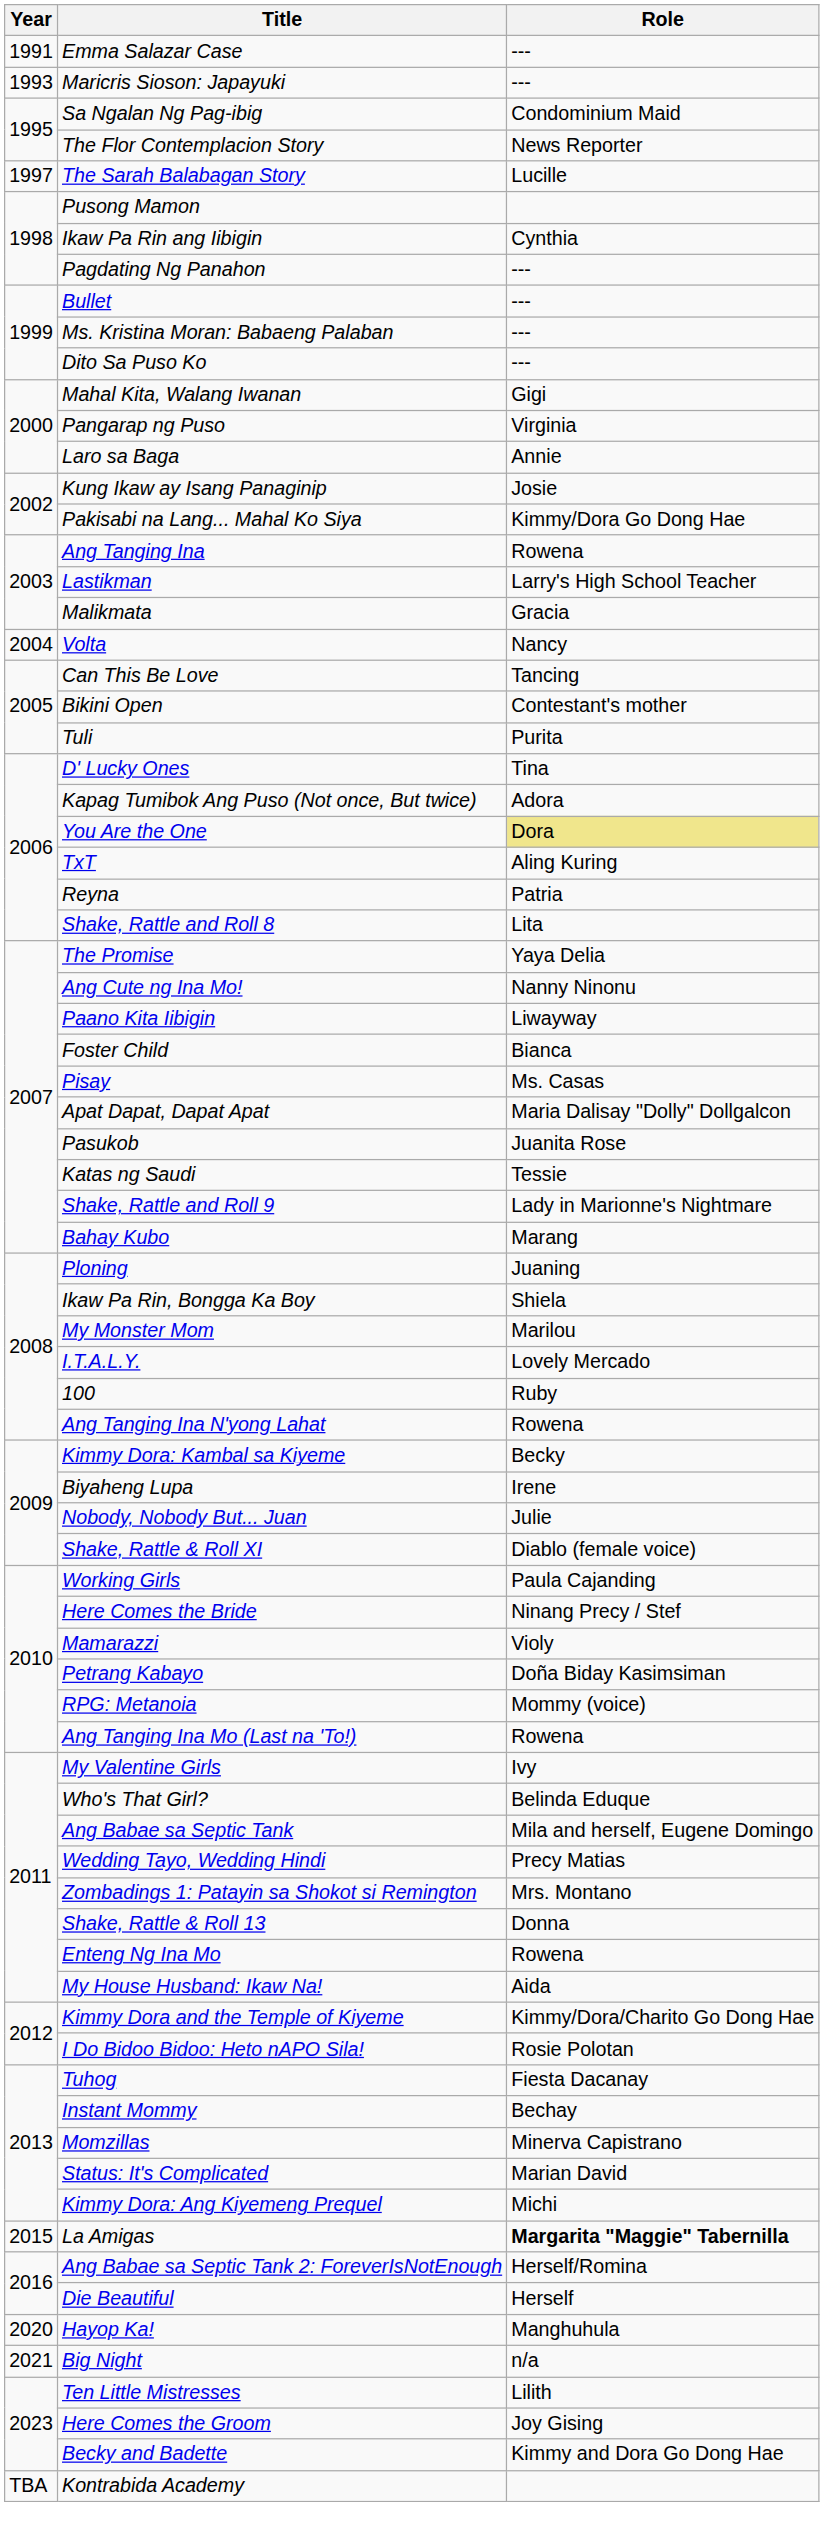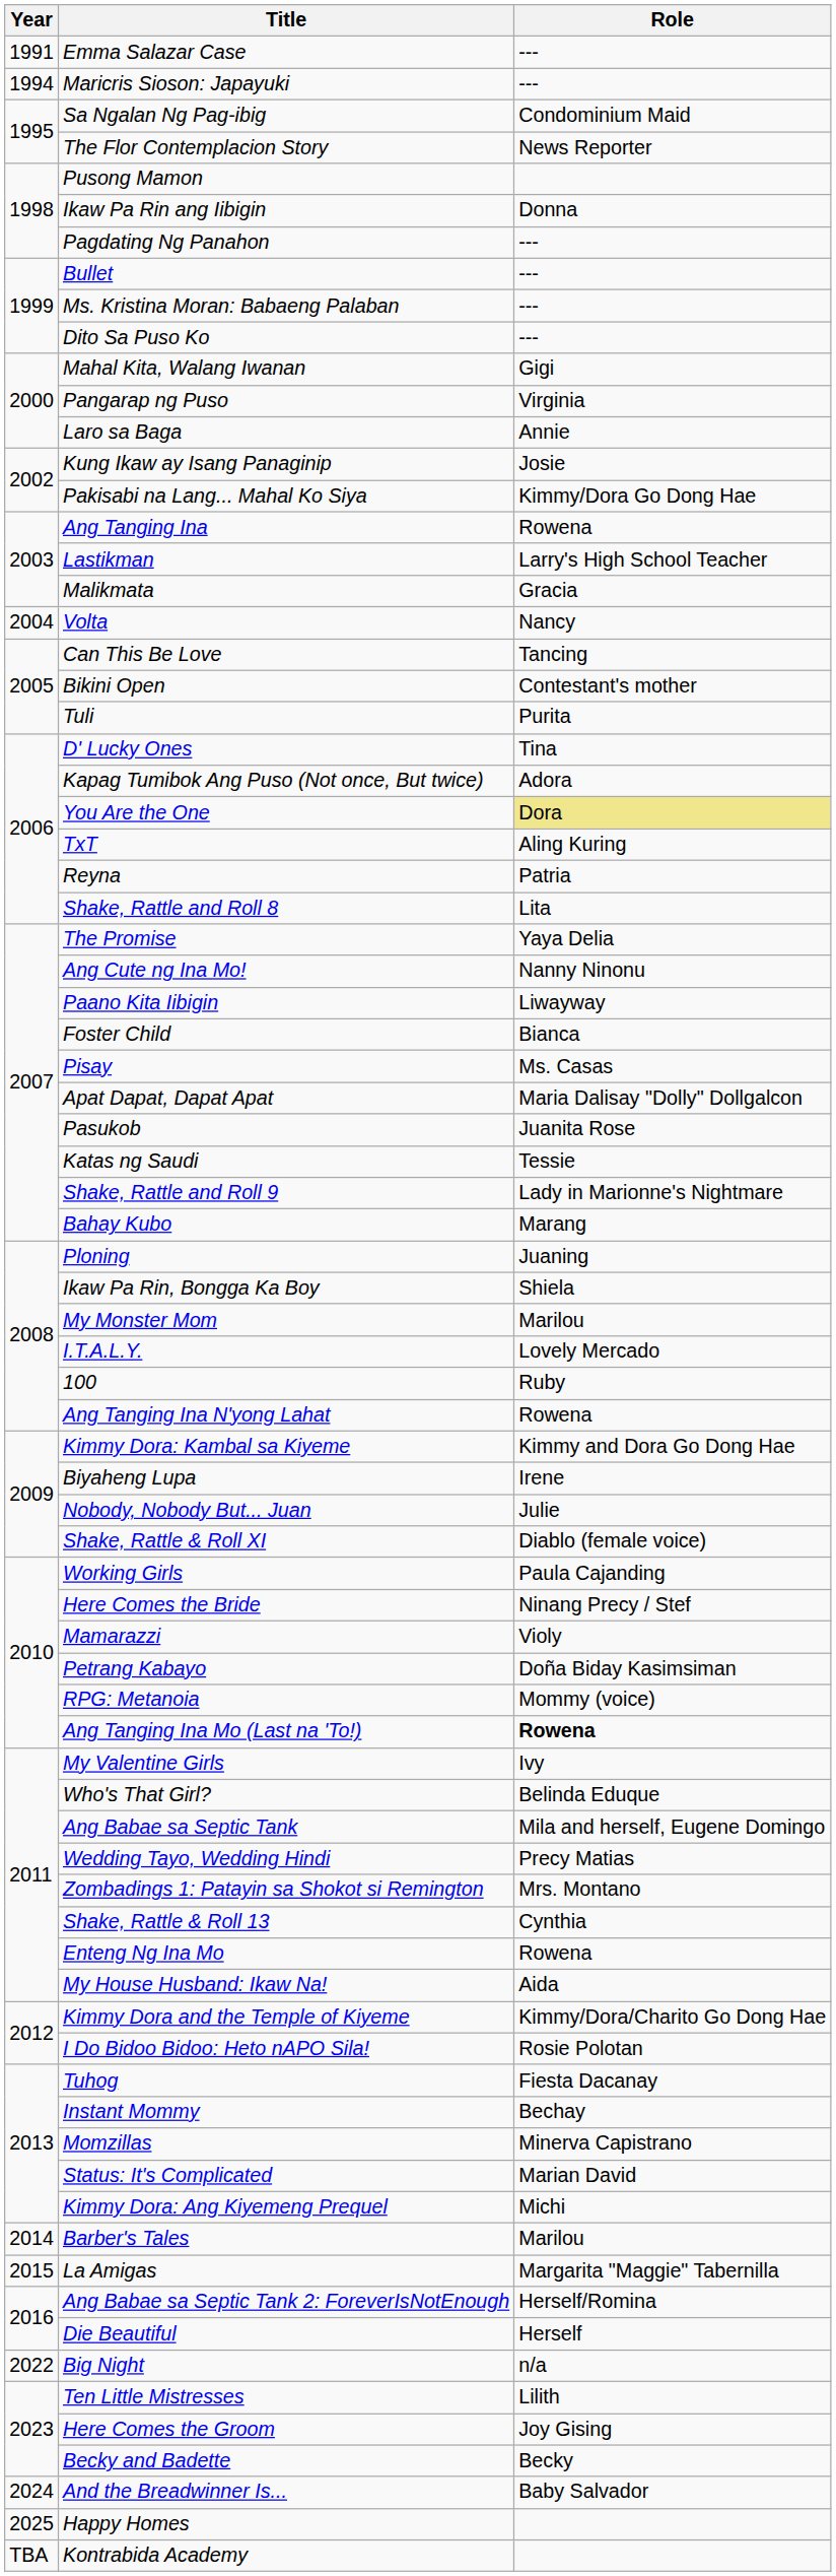 <table class="wikitable sortable">
 <tr>
 <th>Year</th>
 <th>Title</th>
 <th>Role</th>
 </tr>
 <tr>
 <td>1991</td>
 <td><em>Emma Salazar Case</em></td>
 <td>---</td>
 </tr>
 <tr>
-<td>1993</td>
+<td>1994</td>
 <td><em>Maricris Sioson: Japayuki</em></td>
 <td>---</td>
 </tr>
 <tr>
 <td rowspan="2">1995</td>
 <td><em>Sa Ngalan Ng Pag-ibig</em></td>
 <td>Condominium Maid</td>
 </tr>
 <tr>
 <td><em>The Flor Contemplacion Story</em></td>
 <td>News Reporter</td>
 </tr>
 <tr>
-<td>1997</td>
-<td><em><a href='#'>The Sarah Balabagan Story</a></em></td>
-<td>Lucille</td>
-</tr>
-<tr>
 <td rowspan="3">1998</td>
 <td><em>Pusong Mamon</em></td>
 <td></td>
 </tr>
 <tr>
 <td><em>Ikaw Pa Rin ang Iibigin</em></td>
-<td>Cynthia</td>
+<td>Donna</td>
 </tr>
 <tr>
 <td><em>Pagdating Ng Panahon</em></td>
 <td>---</td>
 </tr>
 <tr>
 <td rowspan="3">1999</td>
 <td><em><a href='#'>Bullet</a></em></td>
 <td>---</td>
 </tr>
 <tr>
 <td><em>Ms. Kristina Moran: Babaeng Palaban</em></td>
 <td>---</td>
 </tr>
 <tr>
 <td><em>Dito Sa Puso Ko</em></td>
 <td>---</td>
 </tr>
 <tr>
 <td rowspan="3">2000</td>
 <td><em>Mahal Kita, Walang Iwanan</em></td>
 <td>Gigi</td>
 </tr>
 <tr>
 <td><em>Pangarap ng Puso</em></td>
 <td>Virginia</td>
 </tr>
 <tr>
 <td><em>Laro sa Baga</em></td>
 <td>Annie</td>
 </tr>
 <tr>
 <td rowspan="2">2002</td>
 <td><em>Kung Ikaw ay Isang Panaginip</em></td>
 <td>Josie</td>
 </tr>
 <tr>
 <td><em>Pakisabi na Lang... Mahal Ko Siya</em></td>
 <td>Kimmy/Dora Go Dong Hae</td>
 </tr>
 <tr>
 <td rowspan="3">2003</td>
 <td><em><a href='#'>Ang Tanging Ina</a></em></td>
 <td>Rowena</td>
 </tr>
 <tr>
 <td><em><a href='#'>Lastikman</a></em></td>
 <td>Larry's High School Teacher</td>
 </tr>
 <tr>
 <td><em>Malikmata</em></td>
 <td>Gracia</td>
 </tr>
 <tr>
 <td>2004</td>
 <td><em><a href='#'>Volta</a></em></td>
 <td>Nancy</td>
 </tr>
 <tr>
 <td rowspan="3">2005</td>
 <td><em>Can This Be Love</em></td>
 <td>Tancing</td>
 </tr>
 <tr>
 <td><em>Bikini Open</em></td>
 <td>Contestant's mother</td>
 </tr>
 <tr>
 <td><em>Tuli</em></td>
 <td>Purita</td>
 </tr>
 <tr>
 <td rowspan="6">2006</td>
 <td><em><a href='#'>D' Lucky Ones</a></em></td>
 <td>Tina</td>
 </tr>
 <tr>
 <td><em>Kapag Tumibok Ang Puso (Not once, But twice)</em></td>
 <td>Adora</td>
 </tr>
 <tr>
 <td><em><a href='#'>You Are the One</a></em></td>
 <td style="background: khaki;">Dora</td>
 </tr>
 <tr>
 <td><em><a href='#'>TxT</a></em></td>
 <td>Aling Kuring</td>
 </tr>
 <tr>
 <td><em>Reyna</em></td>
 <td>Patria</td>
 </tr>
 <tr>
 <td><em><a href='#'>Shake, Rattle and Roll 8</a></em></td>
 <td>Lita</td>
 </tr>
 <tr>
 <td rowspan="10">2007</td>
 <td><em><a href='#'>The Promise</a></em></td>
 <td>Yaya Delia</td>
 </tr>
 <tr>
 <td><em><a href='#'>Ang Cute ng Ina Mo!</a></em></td>
 <td>Nanny Ninonu</td>
 </tr>
 <tr>
 <td><em><a href='#'>Paano Kita Iibigin</a></em></td>
 <td>Liwayway</td>
 </tr>
 <tr>
 <td><em>Foster Child</em></td>
 <td>Bianca</td>
 </tr>
 <tr>
 <td><em><a href='#'>Pisay</a></em></td>
 <td>Ms. Casas</td>
 </tr>
 <tr>
 <td><em>Apat Dapat, Dapat Apat</em></td>
 <td>Maria Dalisay "Dolly" Dollgalcon</td>
 </tr>
 <tr>
 <td><em>Pasukob</em></td>
 <td>Juanita Rose</td>
 </tr>
 <tr>
 <td><em>Katas ng Saudi</em></td>
 <td>Tessie</td>
 </tr>
 <tr>
 <td><em><a href='#'>Shake, Rattle and Roll 9</a></em></td>
 <td>Lady in Marionne's Nightmare</td>
 </tr>
 <tr>
 <td><em><a href='#'>Bahay Kubo</a></em></td>
 <td>Marang</td>
 </tr>
 <tr>
 <td rowspan="6">2008</td>
 <td><em><a href='#'>Ploning</a></em></td>
 <td>Juaning</td>
 </tr>
 <tr>
 <td><em>Ikaw Pa Rin, Bongga Ka Boy</em></td>
 <td>Shiela</td>
 </tr>
 <tr>
 <td><em><a href='#'>My Monster Mom</a></em></td>
 <td>Marilou</td>
 </tr>
 <tr>
 <td><em><a href='#'>I.T.A.L.Y.</a></em></td>
 <td>Lovely Mercado</td>
 </tr>
 <tr>
 <td><em>100</em></td>
 <td>Ruby</td>
 </tr>
 <tr>
 <td><em><a href='#'>Ang Tanging Ina N'yong Lahat</a></em></td>
 <td>Rowena</td>
 </tr>
 <tr>
 <td rowspan="4">2009</td>
 <td><em><a href='#'>Kimmy Dora: Kambal sa Kiyeme</a></em></td>
-<td>Becky</td>
+<td>Kimmy and Dora Go Dong Hae</td>
 </tr>
 <tr>
 <td><em>Biyaheng Lupa</em></td>
 <td>Irene</td>
 </tr>
 <tr>
 <td><em><a href='#'>Nobody, Nobody But... Juan</a></em></td>
 <td>Julie</td>
 </tr>
 <tr>
 <td><em><a href='#'>Shake, Rattle & Roll XI</a></em></td>
 <td>Diablo (female voice)</td>
 </tr>
 <tr>
 <td rowspan="6">2010</td>
 <td><em><a href='#'>Working Girls</a></em></td>
 <td>Paula Cajanding</td>
 </tr>
 <tr>
 <td><em><a href='#'>Here Comes the Bride</a></em></td>
 <td>Ninang Precy / Stef</td>
 </tr>
 <tr>
 <td><em><a href='#'>Mamarazzi</a></em></td>
 <td>Violy</td>
 </tr>
 <tr>
 <td><em><a href='#'>Petrang Kabayo</a></em></td>
 <td>Doña Biday Kasimsiman</td>
 </tr>
 <tr>
 <td><em><a href='#'>RPG: Metanoia</a></em></td>
 <td>Mommy (voice)</td>
 </tr>
 <tr>
 <td><em><a href='#'>Ang Tanging Ina Mo (Last na 'To!)</a></em></td>
-<td>Rowena</td>
+<td><strong>Rowena</strong></td>
 </tr>
 <tr>
 <td rowspan="8">2011</td>
 <td><em><a href='#'>My Valentine Girls</a></em></td>
 <td>Ivy</td>
 </tr>
 <tr>
 <td><em>Who's That Girl?</em></td>
 <td>Belinda Eduque</td>
 </tr>
 <tr>
 <td><em><a href='#'>Ang Babae sa Septic Tank</a></em></td>
 <td>Mila and herself, Eugene Domingo</td>
 </tr>
 <tr>
 <td><em><a href='#'>Wedding Tayo, Wedding Hindi</a></em></td>
 <td>Precy Matias</td>
 </tr>
 <tr>
 <td><em><a href='#'>Zombadings 1: Patayin sa Shokot si Remington</a></em></td>
 <td>Mrs. Montano</td>
 </tr>
 <tr>
 <td><em><a href='#'>Shake, Rattle & Roll 13</a></em> </td>
-<td>Donna</td>
+<td>Cynthia</td>
 </tr>
 <tr>
 <td><em><a href='#'>Enteng Ng Ina Mo</a></em></td>
 <td>Rowena</td>
 </tr>
 <tr>
 <td><em><a href='#'>My House Husband: Ikaw Na!</a></em></td>
 <td>Aida</td>
 </tr>
 <tr>
 <td rowspan="2">2012</td>
 <td><em><a href='#'>Kimmy Dora and the Temple of Kiyeme</a></em></td>
 <td>Kimmy/Dora/Charito Go Dong Hae</td>
 </tr>
 <tr>
 <td><em><a href='#'>I Do Bidoo Bidoo: Heto nAPO Sila!</a></em></td>
 <td>Rosie Polotan</td>
 </tr>
 <tr>
 <td rowspan="5">2013</td>
 <td><em><a href='#'>Tuhog</a></em></td>
 <td>Fiesta Dacanay</td>
 </tr>
 <tr>
 <td><em><a href='#'>Instant Mommy</a></em></td>
 <td>Bechay</td>
 </tr>
 <tr>
 <td><em><a href='#'>Momzillas</a></em></td>
 <td>Minerva Capistrano</td>
 </tr>
 <tr>
 <td><em><a href='#'>Status: It's Complicated</a></em></td>
 <td>Marian David</td>
 </tr>
 <tr>
 <td><em><a href='#'>Kimmy Dora: Ang Kiyemeng Prequel</a></em></td>
 <td>Michi</td>
 </tr>
 <tr>
+<td>2014</td>
+<td><em><a href='#'>Barber's Tales</a></em></td>
+<td>Marilou</td>
+</tr>
+<tr>
 <td>2015</td>
 <td><em>La Amigas</em></td>
-<td><strong>Margarita "Maggie" Tabernilla</strong></td>
+<td>Margarita "Maggie" Tabernilla</td>
 </tr>
 <tr>
 <td rowspan="2">2016</td>
 <td><em><a href='#'>Ang Babae sa Septic Tank 2: ForeverIsNotEnough</a></em></td>
 <td>Herself/Romina</td>
 </tr>
 <tr>
 <td><em><a href='#'>Die Beautiful</a></em></td>
 <td>Herself</td>
 </tr>
 <tr>
-<td>2020</td>
-<td><em><a href='#'>Hayop Ka!</a></em></td>
-<td>Manghuhula</td>
-</tr>
-<tr>
-<td>2021</td>
+<td>2022</td>
 <td><em><a href='#'>Big Night</a></em></td>
 <td>n/a</td>
 </tr>
 <tr>
 <td rowspan="3">2023</td>
 <td><em><a href='#'>Ten Little Mistresses</a></em></td>
 <td>Lilith</td>
 </tr>
 <tr>
 <td><em><a href='#'>Here Comes the Groom</a></em></td>
 <td>Joy Gising</td>
 </tr>
 <tr>
 <td><em><a href='#'>Becky and Badette</a></em></td>
-<td>Kimmy and Dora Go Dong Hae</td>
+<td>Becky</td>
+</tr>
+<tr>
+<td>2024</td>
+<td><em><a href='#'>And the Breadwinner Is...</a></em></td>
+<td>Baby Salvador</td>
+</tr>
+<tr>
+<td>2025</td>
+<td><em>Happy Homes</em></td>
+<td></td>
 </tr>
 <tr>
 <td>TBA</td>
 <td><em>Kontrabida Academy</em></td>
 <td></td>
 </tr>
 </table>
